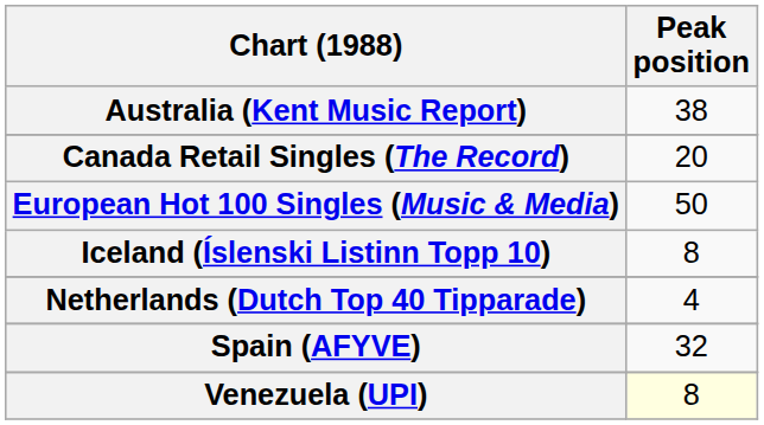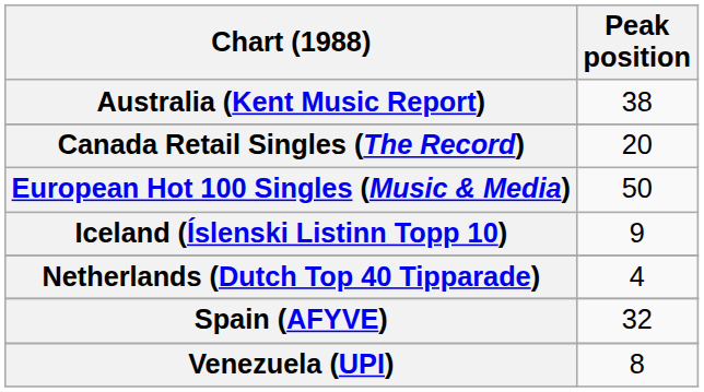 <table class="wikitable plainrowheaders sortable" style="text-align:center;">
 <tr>
 <th scope="col">Chart (1988)</th>
 <th scope="col">Peak<br>position</th>
 </tr>
 <tr>
 <th scope="row">Australia (<a href='#'>Kent Music Report</a>)</th>
 <td style="text-align:center;">38</td>
 </tr>
 <tr>
 </tr>
 <tr>
 </tr>
 <tr>
 </tr>
 <tr>
 <th scope="row">Canada Retail Singles (<a href='#'><em>The Record</em></a>)</th>
 <td style="text-align:center;">20</td>
 </tr>
 <tr>
 <th scope="row"><a href='#'>European Hot 100 Singles</a> (<em><a href='#'>Music & Media</a></em>)</th>
 <td style="text-align:center;">50</td>
 </tr>
 <tr>
 <th scope="row">Iceland (<a href='#'>Íslenski Listinn Topp 10</a>)</th>
-<td style="text-align:center;">8</td>
+<td style="text-align:center;">9</td>
 </tr>
 <tr>
 </tr>
 <tr>
 <th scope="row">Netherlands (<a href='#'>Dutch Top 40 Tipparade</a>)</th>
 <td align="center">4</td>
 </tr>
 <tr>
 </tr>
 <tr>
 </tr>
 <tr>
 <th scope="row">Spain (<a href='#'>AFYVE</a>)</th>
 <td style="text-align:center;">32</td>
 </tr>
 <tr>
 </tr>
 <tr>
 </tr>
 <tr>
 </tr>
 <tr>
 </tr>
 <tr>
 <th scope="row">Venezuela (<a href='#'>UPI</a>)</th>
-<td style="background: lightyellow; text-align:center;">8</td>
+<td style="text-align:center;">8</td>
 </tr>
 </table>
